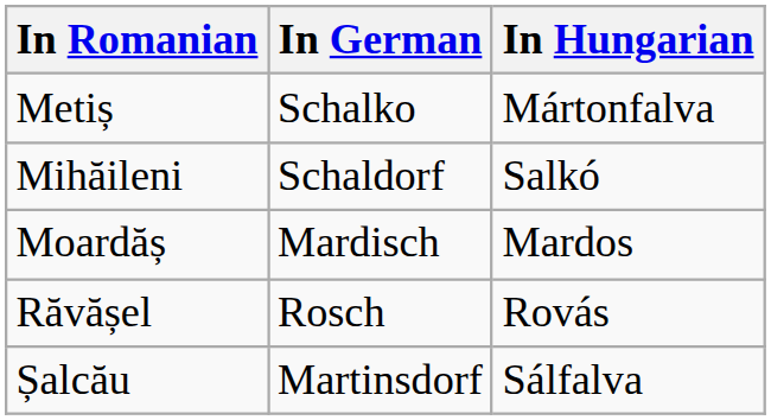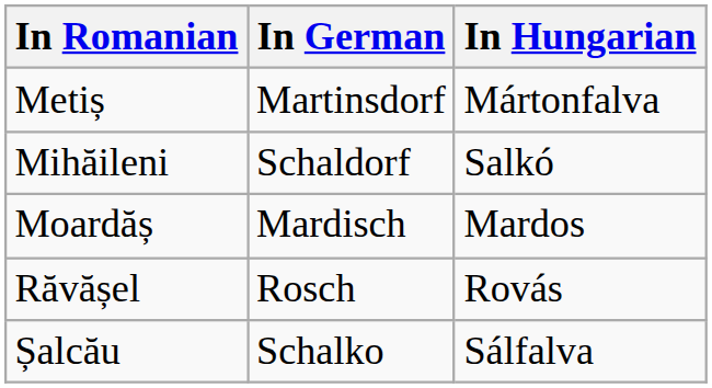 <table class="wikitable">
 <tr>
 <th>In <a href='#'>Romanian</a></th>
 <th>In <a href='#'>German</a></th>
 <th>In <a href='#'>Hungarian</a></th>
 </tr>
 <tr>
 <td>Metiș</td>
-<td>Schalko</td>
+<td>Martinsdorf</td>
 <td>Mártonfalva</td>
 </tr>
 <tr>
 <td>Mihăileni</td>
 <td>Schaldorf</td>
 <td>Salkó</td>
 </tr>
 <tr>
 <td>Moardăș</td>
 <td>Mardisch</td>
 <td>Mardos</td>
 </tr>
 <tr>
 <td>Răvășel</td>
 <td>Rosch</td>
 <td>Rovás</td>
 </tr>
 <tr>
 <td>Șalcău</td>
-<td>Martinsdorf</td>
+<td>Schalko</td>
 <td>Sálfalva</td>
 </tr>
 </table>
